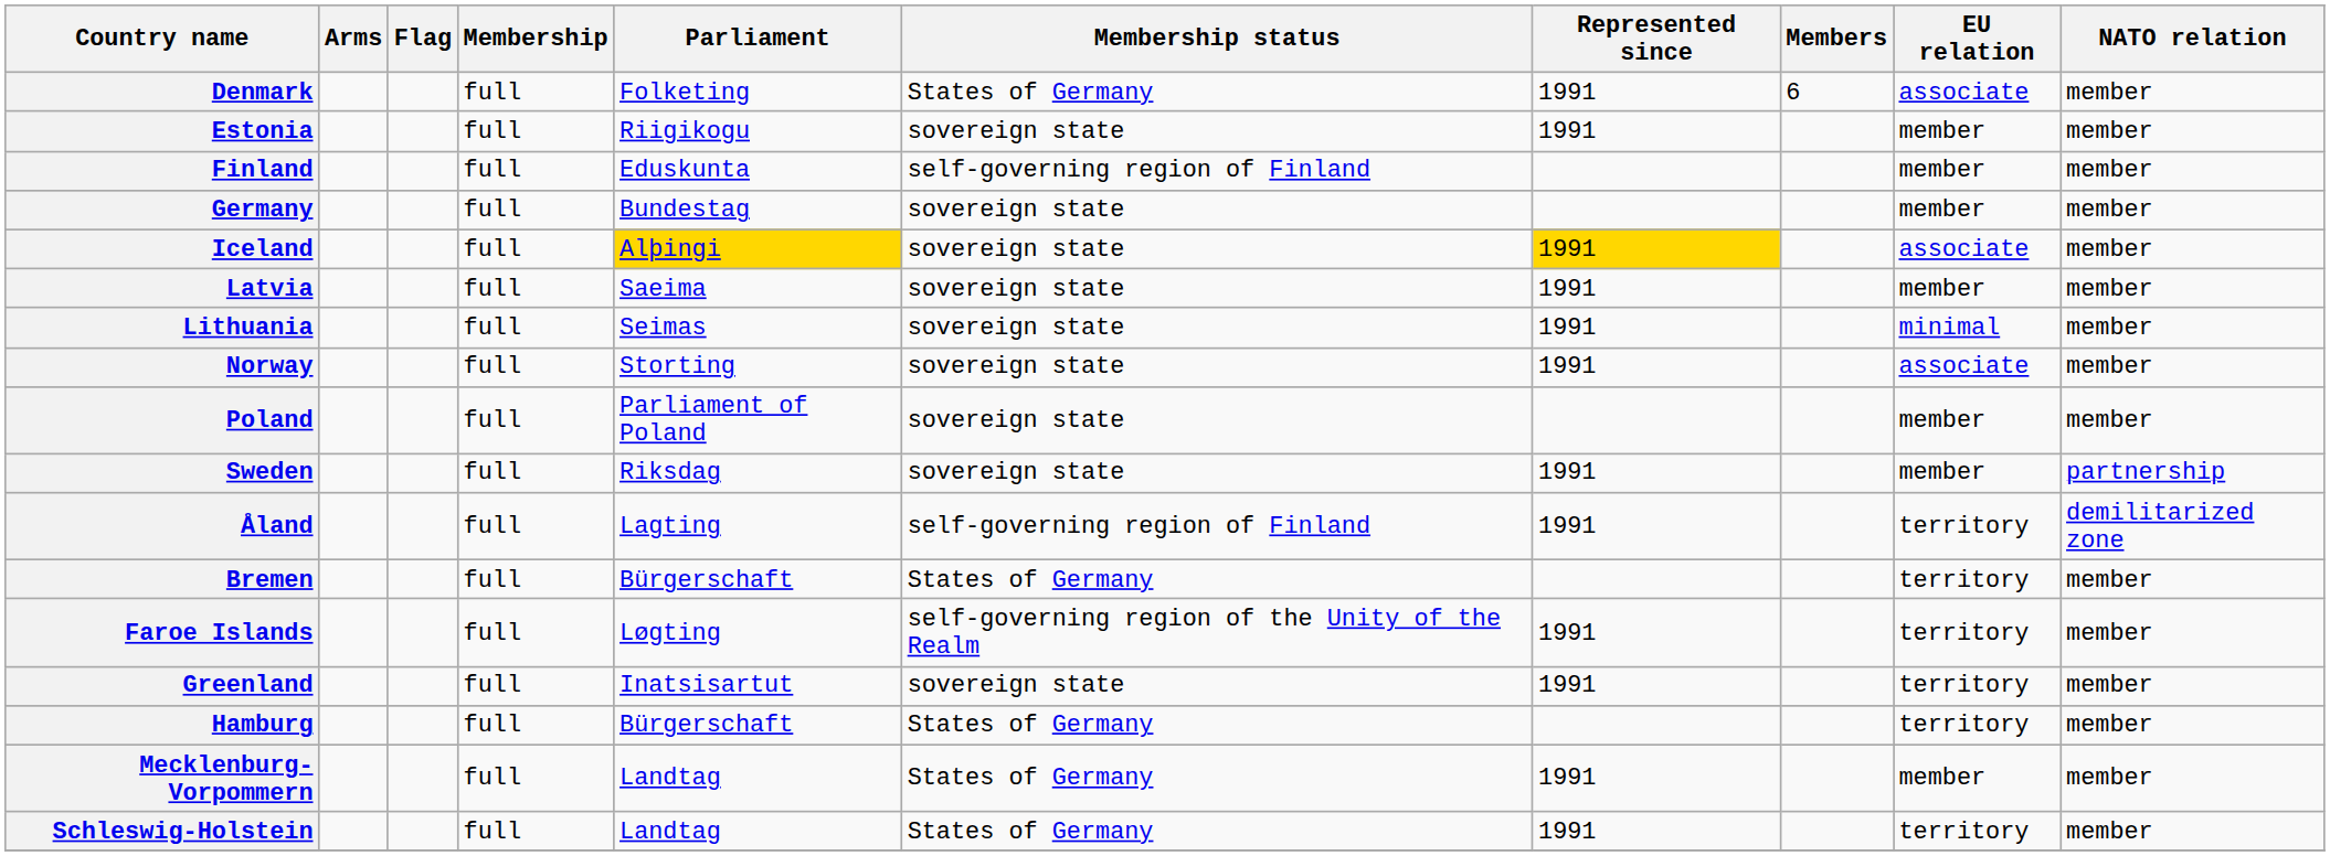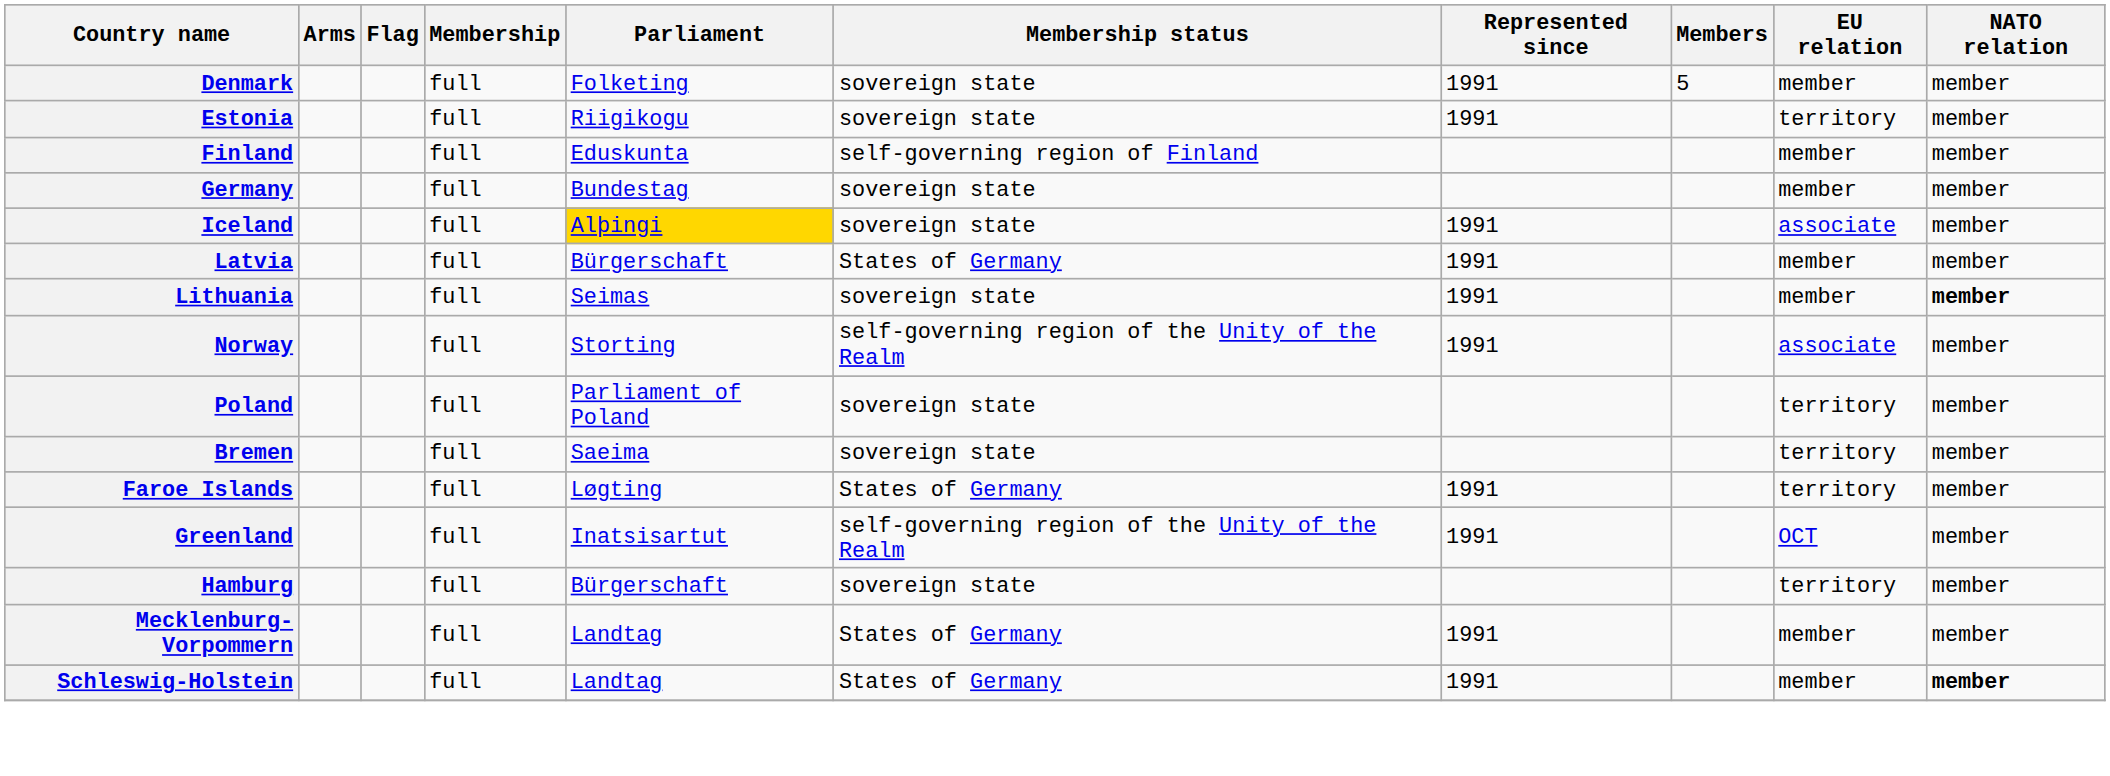 <table class="wikitable">
 <tr>
 <th>Country name</th>
 <th>Arms</th>
 <th>Flag</th>
 <th>Membership</th>
 <th>Parliament</th>
 <th>Membership status</th>
 <th>Represented since</th>
 <th>Members</th>
 <th>EU relation</th>
 <th>NATO relation</th>
 </tr>
 <tr>
 <th style="text-align:right"><a href='#'>Denmark</a></th>
 <td style="text-align:center"></td>
 <td style="text-align:center"></td>
 <td>full</td>
 <td><a href='#'>Folketing</a></td>
-<td>States of <a href='#'>Germany</a></td>
+<td>sovereign state</td>
 <td>1991</td>
-<td>6</td>
-<td><a href='#'>associate</a></td>
+<td>5</td>
+<td> member</td>
 <td> member</td>
 </tr>
 <tr>
 <th style="text-align:right"><a href='#'>Estonia</a></th>
 <td style="text-align:center"></td>
 <td style="text-align:center"></td>
 <td>full</td>
 <td><a href='#'>Riigikogu</a></td>
 <td>sovereign state</td>
 <td>1991</td>
 <td></td>
-<td> member</td>
+<td> territory</td>
 <td> member</td>
 </tr>
 <tr>
 <th style="text-align:right"><a href='#'>Finland</a></th>
 <td style="text-align:center"></td>
 <td style="text-align:center"></td>
 <td>full</td>
 <td><a href='#'>Eduskunta</a></td>
 <td>self-governing region of <a href='#'>Finland</a></td>
 <td></td>
 <td></td>
 <td> member</td>
 <td> member</td>
 </tr>
 <tr>
 <th style="text-align:right"><a href='#'>Germany</a></th>
 <td style="text-align:center"></td>
 <td style="text-align:center"></td>
 <td>full</td>
 <td><a href='#'>Bundestag</a></td>
 <td>sovereign state</td>
 <td></td>
 <td></td>
 <td> member</td>
 <td> member</td>
 </tr>
 <tr>
 <th style="text-align:right"><a href='#'>Iceland</a></th>
 <td style="text-align:center"></td>
 <td style="text-align:center"></td>
 <td>full</td>
 <td style="background: gold;"><a href='#'>Alþingi</a></td>
 <td>sovereign state</td>
-<td style="background: gold;">1991</td>
+<td>1991</td>
 <td></td>
 <td><a href='#'>associate</a></td>
 <td> member</td>
 </tr>
 <tr>
 <th style="text-align:right"><a href='#'>Latvia</a></th>
 <td style="text-align:center"></td>
 <td style="text-align:center"></td>
 <td>full</td>
-<td><a href='#'>Saeima</a></td>
-<td>sovereign state</td>
+<td><a href='#'>Bürgerschaft</a></td>
+<td>States of <a href='#'>Germany</a></td>
 <td>1991</td>
 <td></td>
 <td> member</td>
 <td> member</td>
 </tr>
 <tr>
 <th style="text-align:right"><a href='#'>Lithuania</a></th>
 <td style="text-align:center"></td>
 <td style="text-align:center"></td>
 <td>full</td>
 <td><a href='#'>Seimas</a></td>
 <td>sovereign state</td>
 <td>1991</td>
 <td></td>
-<td><a href='#'>minimal</a></td>
 <td> member</td>
+<td><strong> member</strong></td>
 </tr>
 <tr>
 <th style="text-align:right"><a href='#'>Norway</a></th>
 <td style="text-align:center"></td>
 <td style="text-align:center"></td>
 <td>full</td>
 <td><a href='#'>Storting</a></td>
-<td>sovereign state</td>
+<td>self-governing region of the <a href='#'>Unity of the Realm</a></td>
 <td>1991</td>
 <td></td>
 <td><a href='#'>associate</a></td>
 <td> member</td>
 </tr>
 <tr>
 <th style="text-align:right"><a href='#'>Poland</a></th>
 <td style="text-align:center"></td>
 <td style="text-align:center"></td>
 <td>full</td>
 <td><a href='#'>Parliament of Poland</a></td>
 <td>sovereign state</td>
 <td></td>
 <td></td>
+<td> territory</td>
 <td> member</td>
-<td> member</td>
-</tr>
-<tr>
-<th style="text-align:right"><a href='#'>Sweden</a></th>
-<td style="text-align:center"></td>
-<td style="text-align:center"></td>
-<td>full</td>
-<td><a href='#'>Riksdag</a></td>
-<td>sovereign state</td>
-<td>1991</td>
-<td></td>
-<td> member</td>
-<td><a href='#'>partnership</a></td>
-</tr>
-<tr>
-<th style="text-align:right"><a href='#'>Åland</a></th>
-<td style="text-align:center"></td>
-<td style="text-align:center"></td>
-<td>full</td>
-<td><a href='#'>Lagting</a></td>
-<td>self-governing region of <a href='#'>Finland</a></td>
-<td>1991</td>
-<td></td>
-<td> territory</td>
-<td><a href='#'>demilitarized zone</a></td>
 </tr>
 <tr>
 <th style="text-align:right"><a href='#'>Bremen</a></th>
 <td style="text-align:center"></td>
 <td style="text-align:center"></td>
 <td>full</td>
-<td><a href='#'>Bürgerschaft</a></td>
-<td>States of <a href='#'>Germany</a></td>
+<td><a href='#'>Saeima</a></td>
+<td>sovereign state</td>
 <td></td>
 <td></td>
 <td> territory</td>
 <td> member</td>
 </tr>
 <tr>
 <th style="text-align:right"><a href='#'>Faroe Islands</a></th>
 <td style="text-align:center"></td>
 <td style="text-align:center"></td>
 <td>full</td>
 <td><a href='#'>Løgting</a></td>
-<td>self-governing region of the <a href='#'>Unity of the Realm</a></td>
+<td>States of <a href='#'>Germany</a></td>
 <td>1991</td>
 <td></td>
 <td> territory</td>
 <td> member</td>
 </tr>
 <tr>
 <th style="text-align:right"><a href='#'>Greenland</a></th>
 <td style="text-align:center"></td>
 <td style="text-align:center"></td>
 <td>full</td>
 <td><a href='#'>Inatsisartut</a></td>
-<td>sovereign state</td>
+<td>self-governing region of the <a href='#'>Unity of the Realm</a></td>
 <td>1991</td>
 <td></td>
-<td> territory</td>
+<td><a href='#'>OCT</a></td>
 <td> member</td>
 </tr>
 <tr>
 <th style="text-align:right"><a href='#'>Hamburg</a></th>
 <td style="text-align:center"></td>
 <td style="text-align:center"></td>
 <td>full</td>
 <td><a href='#'>Bürgerschaft</a></td>
-<td>States of <a href='#'>Germany</a></td>
+<td>sovereign state</td>
 <td></td>
 <td></td>
 <td> territory</td>
 <td> member</td>
 </tr>
 <tr>
 <th style="text-align:right"><a href='#'>Mecklenburg-Vorpommern</a></th>
 <td style="text-align:center"></td>
 <td style="text-align:center"></td>
 <td>full</td>
 <td><a href='#'>Landtag</a></td>
 <td>States of <a href='#'>Germany</a></td>
 <td>1991</td>
 <td></td>
 <td> member</td>
 <td> member</td>
 </tr>
 <tr>
 <th style="text-align:right"><a href='#'>Schleswig-Holstein</a></th>
 <td style="text-align:center"></td>
 <td style="text-align:center"></td>
 <td>full</td>
 <td><a href='#'>Landtag</a></td>
 <td>States of <a href='#'>Germany</a></td>
 <td>1991</td>
 <td></td>
-<td> territory</td>
 <td> member</td>
+<td><strong> member</strong></td>
 </tr>
 <tr>
 </tr>
 </table>
